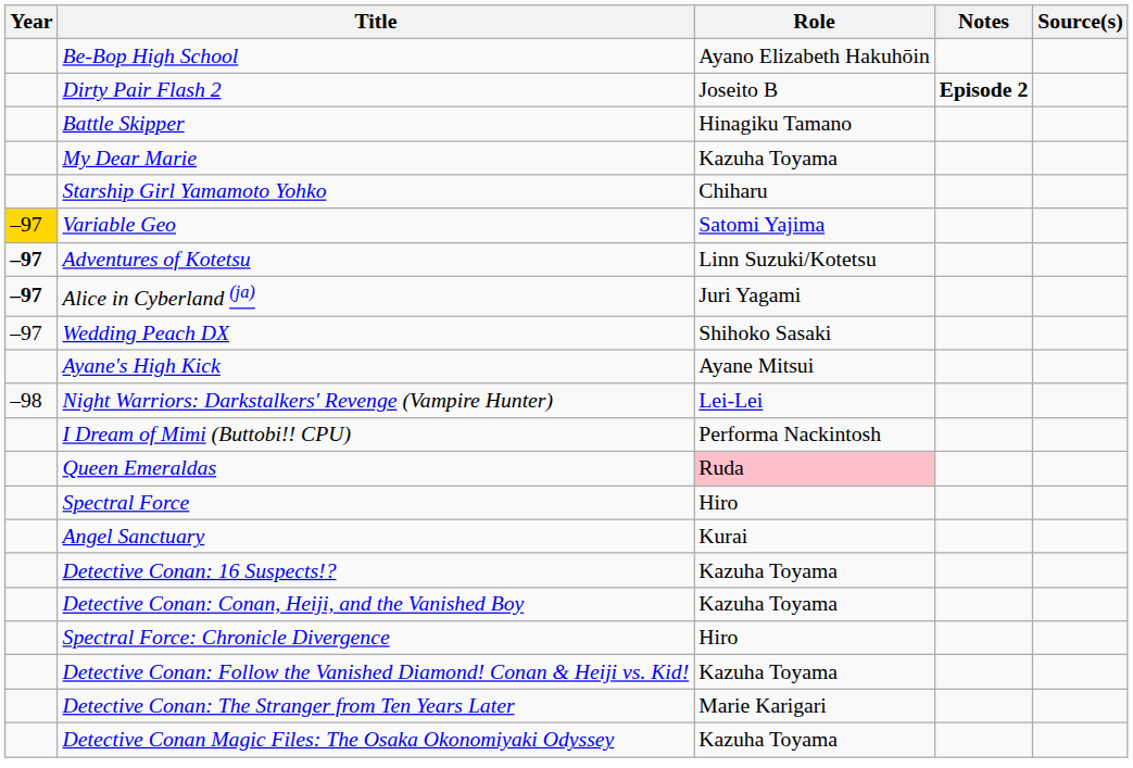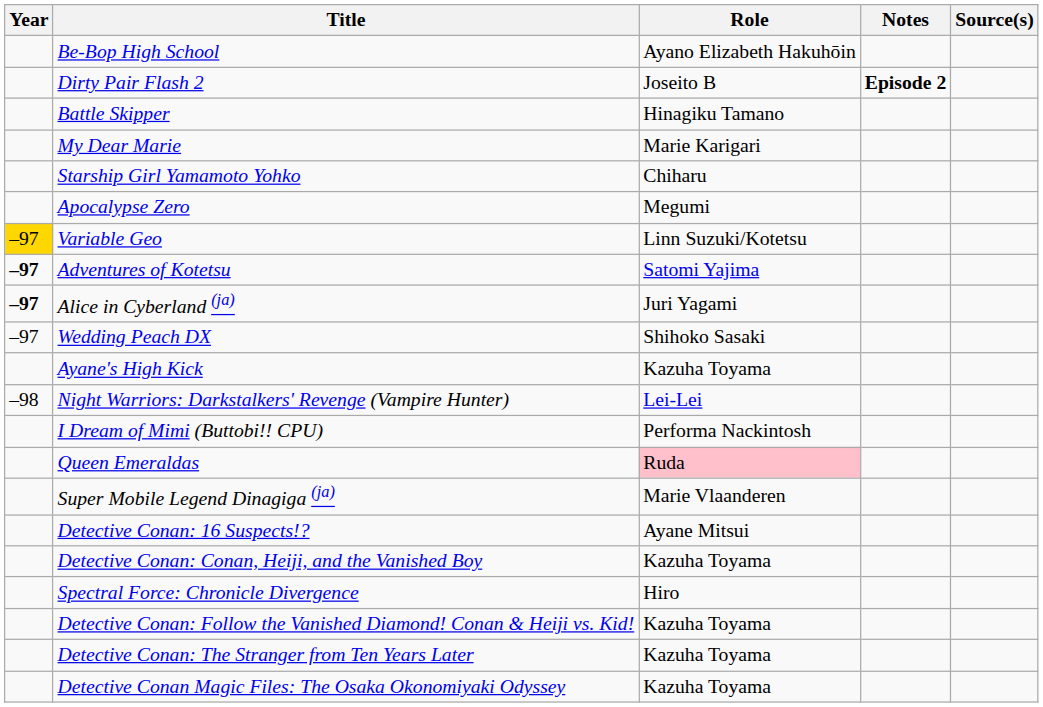 <table class="wikitable sortable plainrowheaders">
 <tr>
 <th>Year</th>
 <th>Title</th>
 <th>Role</th>
 <th class="unsortable">Notes</th>
 <th class="unsortable">Source(s)</th>
 </tr>
 <tr>
 <td></td>
 <td><em><a href='#'>Be-Bop High School</a></em></td>
 <td>Ayano Elizabeth Hakuhōin</td>
 <td></td>
 <td></td>
 </tr>
 <tr>
 <td></td>
 <td><em><a href='#'>Dirty Pair Flash 2</a></em></td>
 <td>Joseito B</td>
 <td><strong>Episode 2</strong></td>
 <td></td>
 </tr>
 <tr>
 <td></td>
 <td><em><a href='#'>Battle Skipper</a></em></td>
 <td>Hinagiku Tamano</td>
 <td></td>
 <td></td>
 </tr>
 <tr>
 <td></td>
 <td><em><a href='#'>My Dear Marie</a></em></td>
-<td>Kazuha Toyama</td>
+<td>Marie Karigari</td>
 <td></td>
 <td></td>
 </tr>
 <tr>
 <td></td>
 <td><em><a href='#'>Starship Girl Yamamoto Yohko</a></em></td>
 <td>Chiharu</td>
 <td></td>
 <td></td>
 </tr>
 <tr>
+<td></td>
+<td><em><a href='#'>Apocalypse Zero</a></em></td>
+<td>Megumi</td>
+<td></td>
+<td></td>
+</tr>
+<tr>
 <td style="background: gold;">–97</td>
 <td><em><a href='#'>Variable Geo</a></em></td>
-<td><a href='#'>Satomi Yajima</a></td>
+<td>Linn Suzuki/Kotetsu</td>
 <td></td>
 <td></td>
 </tr>
 <tr>
 <td><strong>–97</strong></td>
 <td><em><a href='#'>Adventures of Kotetsu</a></em></td>
-<td>Linn Suzuki/Kotetsu</td>
+<td><a href='#'>Satomi Yajima</a></td>
 <td></td>
 <td></td>
 </tr>
 <tr>
 <td><strong>–97</strong></td>
 <td><em>Alice in Cyberland <a href='#'><sup>(ja)</sup></a></em></td>
 <td>Juri Yagami</td>
 <td></td>
 <td></td>
 </tr>
 <tr>
 <td>–97</td>
 <td><em><a href='#'>Wedding Peach DX</a></em></td>
 <td>Shihoko Sasaki</td>
 <td></td>
 <td></td>
 </tr>
 <tr>
 <td></td>
 <td><em><a href='#'>Ayane's High Kick</a></em></td>
-<td>Ayane Mitsui</td>
+<td>Kazuha Toyama</td>
 <td></td>
 <td></td>
 </tr>
 <tr>
 <td>–98</td>
 <td><em><a href='#'>Night Warriors: Darkstalkers' Revenge</a> (Vampire Hunter)</em></td>
 <td><a href='#'>Lei-Lei</a></td>
 <td></td>
 <td></td>
 </tr>
 <tr>
 <td></td>
 <td><em><a href='#'>I Dream of Mimi</a> (Buttobi!! CPU)</em></td>
 <td>Performa Nackintosh</td>
 <td></td>
 <td></td>
 </tr>
 <tr>
 <td></td>
 <td><em><a href='#'>Queen Emeraldas</a></em></td>
 <td style="background: pink;">Ruda</td>
 <td></td>
 <td></td>
 </tr>
 <tr>
 <td></td>
-<td><em><a href='#'>Spectral Force</a></em></td>
-<td>Hiro</td>
-<td></td>
-<td></td>
-</tr>
-<tr>
-<td></td>
-<td><em><a href='#'>Angel Sanctuary</a></em></td>
-<td>Kurai</td>
+<td><em>Super Mobile Legend Dinagiga <a href='#'><sup>(ja)</sup></a></em></td>
+<td>Marie Vlaanderen</td>
 <td></td>
 <td></td>
 </tr>
 <tr>
 <td></td>
 <td><em><a href='#'>Detective Conan: 16 Suspects!?</a></em></td>
-<td>Kazuha Toyama</td>
+<td>Ayane Mitsui</td>
 <td></td>
 <td></td>
 </tr>
 <tr>
 <td></td>
 <td><em><a href='#'>Detective Conan: Conan, Heiji, and the Vanished Boy</a></em></td>
 <td>Kazuha Toyama</td>
 <td></td>
 <td></td>
 </tr>
 <tr>
 <td></td>
 <td><em><a href='#'>Spectral Force: Chronicle Divergence</a></em></td>
 <td>Hiro</td>
 <td></td>
 <td></td>
 </tr>
 <tr>
 <td></td>
 <td><em><a href='#'>Detective Conan: Follow the Vanished Diamond! Conan & Heiji vs. Kid!</a></em></td>
 <td>Kazuha Toyama</td>
 <td></td>
 <td></td>
 </tr>
 <tr>
 <td></td>
 <td><em><a href='#'>Detective Conan: The Stranger from Ten Years Later</a></em></td>
-<td>Marie Karigari</td>
+<td>Kazuha Toyama</td>
 <td></td>
 <td></td>
 </tr>
 <tr>
 <td></td>
 <td><em><a href='#'>Detective Conan Magic Files: The Osaka Okonomiyaki Odyssey</a></em></td>
 <td>Kazuha Toyama</td>
 <td></td>
 <td></td>
 </tr>
 </table>
